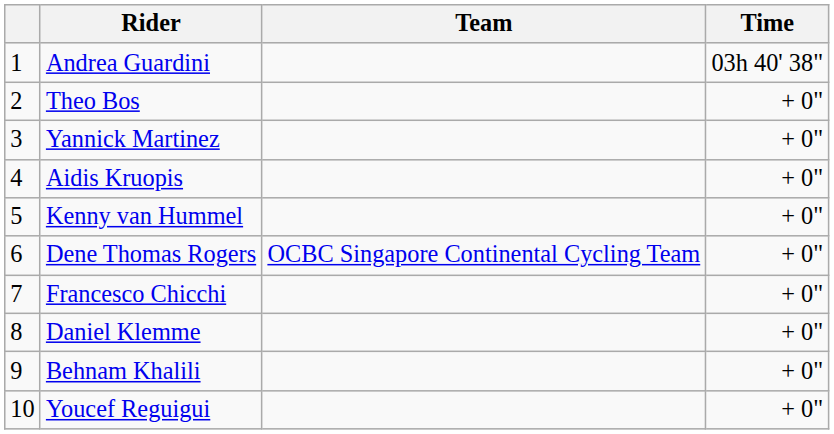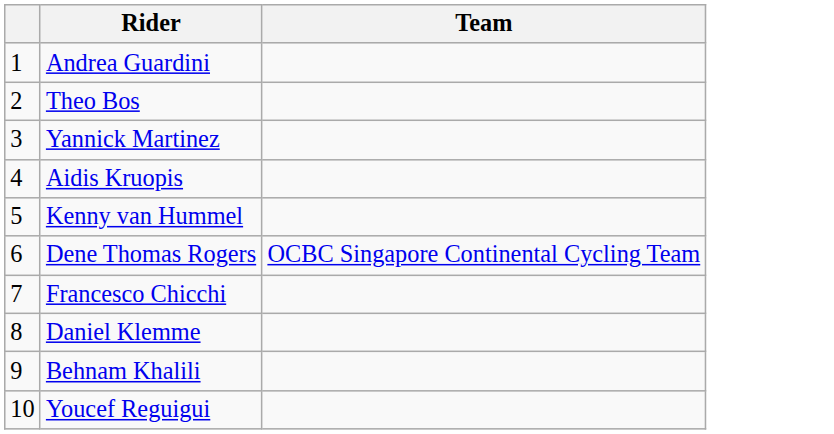 <table class=wikitable>
 <tr>
 <th></th>
 <th>Rider</th>
 <th>Team</th>
-<th>Time</th>
 </tr>
 <tr>
 <td>1</td>
 <td> <a href='#'>Andrea Guardini</a></td>
 <td></td>
-<td align=right>03h 40' 38"</td>
 </tr>
 <tr>
 <td>2</td>
 <td> <a href='#'>Theo Bos</a></td>
 <td></td>
-<td align=right>+ 0"</td>
 </tr>
 <tr>
 <td>3</td>
 <td> <a href='#'>Yannick Martinez</a></td>
 <td></td>
-<td align=right>+ 0"</td>
 </tr>
 <tr>
 <td>4</td>
 <td> <a href='#'>Aidis Kruopis</a></td>
 <td></td>
-<td align=right>+ 0"</td>
 </tr>
 <tr>
 <td>5</td>
 <td> <a href='#'>Kenny van Hummel</a></td>
 <td></td>
-<td align=right>+ 0"</td>
 </tr>
 <tr>
 <td>6</td>
 <td> <a href='#'>Dene Thomas Rogers</a></td>
 <td><a href='#'>OCBC Singapore Continental Cycling Team</a></td>
-<td align=right>+ 0"</td>
 </tr>
 <tr>
 <td>7</td>
 <td> <a href='#'>Francesco Chicchi</a></td>
 <td></td>
-<td align=right>+ 0"</td>
 </tr>
 <tr>
 <td>8</td>
 <td> <a href='#'>Daniel Klemme</a></td>
 <td></td>
-<td align=right>+ 0"</td>
 </tr>
 <tr>
 <td>9</td>
 <td> <a href='#'>Behnam Khalili</a></td>
 <td></td>
-<td align=right>+ 0"</td>
 </tr>
 <tr>
 <td>10</td>
 <td> <a href='#'>Youcef Reguigui</a></td>
 <td></td>
-<td align=right>+ 0"</td>
 </tr>
 </table>
